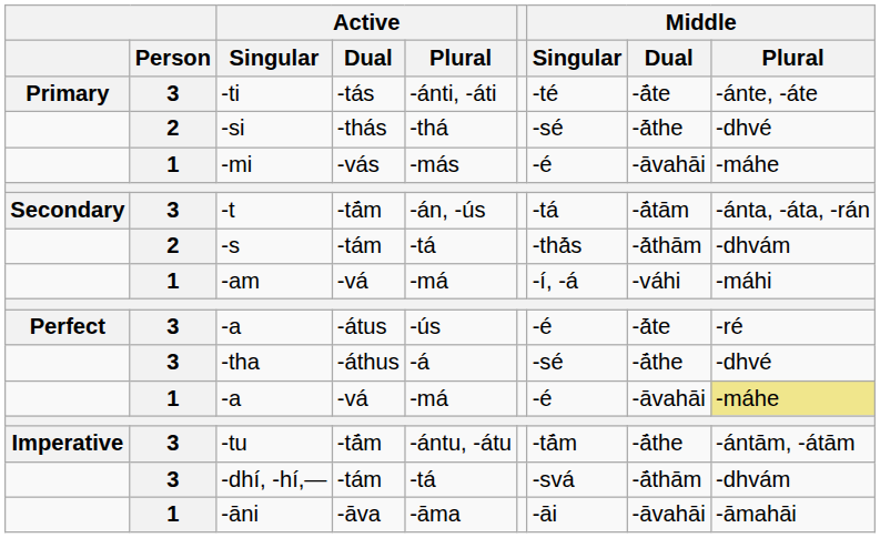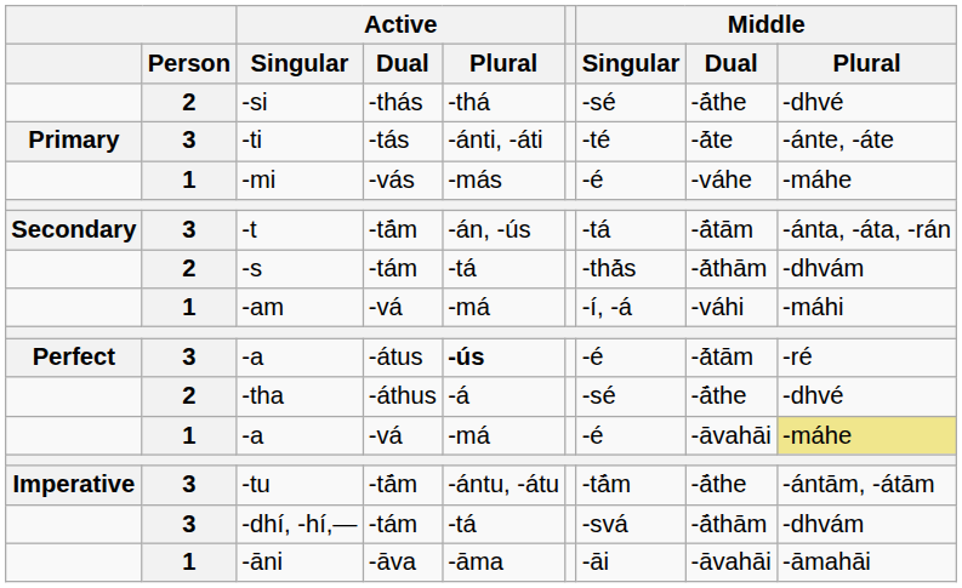 <table class="wikitable">
 <tr>
 <th colspan="2"></th>
 <th colspan="3">Active</th>
 <th></th>
 <th colspan="3">Middle</th>
 </tr>
 <tr>
 <th></th>
 <th>Person</th>
 <th>Singular</th>
 <th>Dual</th>
 <th>Plural</th>
 <th></th>
 <th>Singular</th>
 <th>Dual</th>
 <th>Plural</th>
 </tr>
 <tr>
+<td></td>
+<th>2</th>
+<td>-si</td>
+<td>-thás</td>
+<td>-thá</td>
+<td></td>
+<td>-sé</td>
+<td>-ā́the</td>
+<td>-dhvé</td>
+</tr>
+<tr>
 <th>Primary</th>
 <th>3</th>
 <td>-ti</td>
 <td>-tás</td>
 <td>-ánti, -áti</td>
 <td></td>
 <td>-té</td>
 <td>-ā́te</td>
 <td>-ánte, -áte</td>
 </tr>
 <tr>
 <td></td>
-<th>2</th>
-<td>-si</td>
-<td>-thás</td>
-<td>-thá</td>
-<td></td>
-<td>-sé</td>
-<td>-ā́the</td>
-<td>-dhvé</td>
-</tr>
-<tr>
-<td></td>
 <th>1</th>
 <td>-mi</td>
 <td>-vás</td>
 <td>-más</td>
 <td></td>
 <td>-é</td>
-<td>-āvahāi</td>
+<td>-váhe</td>
 <td>-máhe</td>
 </tr>
 <tr>
 <th colspan="9"></th>
 </tr>
 <tr>
 <th>Secondary</th>
 <th>3</th>
 <td>-t</td>
 <td>-tā́m</td>
 <td>-án, -ús</td>
 <td></td>
 <td>-tá</td>
 <td>-ā́tām</td>
 <td>-ánta, -áta, -rán</td>
 </tr>
 <tr>
 <td></td>
 <th>2</th>
 <td>-s</td>
 <td>-tám</td>
 <td>-tá</td>
 <td></td>
 <td>-thā́s</td>
 <td>-ā́thām</td>
 <td>-dhvám</td>
 </tr>
 <tr>
 <td></td>
 <th>1</th>
 <td>-am</td>
 <td>-vá</td>
 <td>-má</td>
 <td></td>
 <td>-í, -á</td>
 <td>-váhi</td>
 <td>-máhi</td>
 </tr>
 <tr>
 <th colspan="9"></th>
 </tr>
 <tr>
 <th>Perfect</th>
 <th>3</th>
 <td>-a</td>
 <td>-átus</td>
-<td>-ús</td>
+<td><strong>-ús</strong></td>
 <td></td>
 <td>-é</td>
-<td>-ā́te</td>
+<td>-ā́tām</td>
 <td>-ré</td>
 </tr>
 <tr>
 <td></td>
-<th>3</th>
+<th>2</th>
 <td>-tha</td>
 <td>-áthus</td>
 <td>-á</td>
 <td></td>
 <td>-sé</td>
 <td>-ā́the</td>
 <td>-dhvé</td>
 </tr>
 <tr>
 <td></td>
 <th>1</th>
 <td>-a</td>
 <td>-vá</td>
 <td>-má</td>
 <td></td>
 <td>-é</td>
 <td>-āvahāi</td>
 <td style="background: khaki;">-máhe</td>
 </tr>
 <tr>
 <th colspan="9"></th>
 </tr>
 <tr>
 <th>Imperative</th>
 <th>3</th>
 <td>-tu</td>
 <td>-tā́m</td>
 <td>-ántu, -átu</td>
 <td></td>
 <td>-tā́m</td>
 <td>-ā́the</td>
 <td>-ántām, -átām</td>
 </tr>
 <tr>
 <td></td>
 <th>3</th>
 <td>-dhí, -hí,—</td>
 <td>-tám</td>
 <td>-tá</td>
 <td></td>
 <td>-svá</td>
 <td>-ā́thām</td>
 <td>-dhvám</td>
 </tr>
 <tr>
 <td></td>
 <th>1</th>
 <td>-āni</td>
 <td>-āva</td>
 <td>-āma</td>
 <td></td>
 <td>-āi</td>
 <td>-āvahāi</td>
 <td>-āmahāi</td>
 </tr>
 </table>
